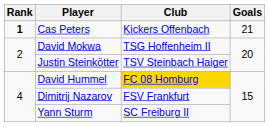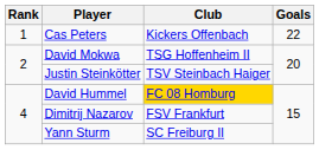 <table class="wikitable" style="text-align: center;">
 <tr>
 <th>Rank</th>
 <th>Player</th>
 <th>Club</th>
 <th>Goals</th>
 </tr>
 <tr>
-<td><strong>1</strong></td>
+<td>1</td>
 <td align="left"> <a href='#'>Cas Peters</a></td>
 <td align="left"><a href='#'>Kickers Offenbach</a></td>
-<td>21</td>
+<td>22</td>
 </tr>
 <tr>
 <td rowspan=2>2</td>
 <td align="left"> <a href='#'>David Mokwa</a></td>
 <td align="left"><a href='#'>TSG Hoffenheim II</a></td>
 <td rowspan=2>20</td>
 </tr>
 <tr>
 <td align="left"> <a href='#'>Justin Steinkötter</a></td>
 <td align="left"><a href='#'>TSV Steinbach Haiger</a></td>
 </tr>
 <tr>
 <td rowspan=3>4</td>
 <td align="left"> <a href='#'>David Hummel</a></td>
 <td align="left" style="background: gold;"><a href='#'>FC 08 Homburg</a></td>
 <td rowspan=3>15</td>
 </tr>
 <tr>
 <td align="left"> <a href='#'>Dimitrij Nazarov</a></td>
 <td align="left"><a href='#'>FSV Frankfurt</a></td>
 </tr>
 <tr>
 <td align="left"> <a href='#'>Yann Sturm</a></td>
 <td align="left"><a href='#'>SC Freiburg II</a></td>
 </tr>
 </table>
